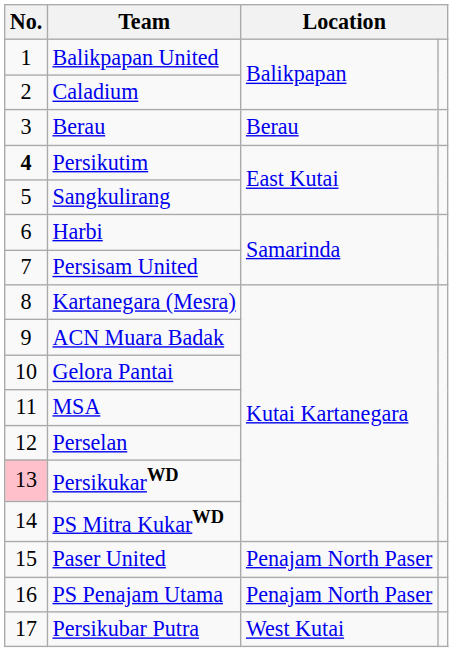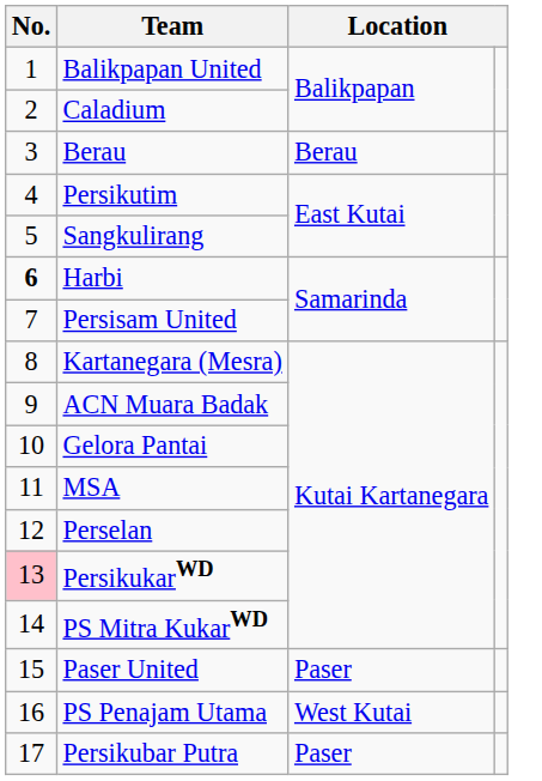 <table class="wikitable">
 <tr>
 <th>No.</th>
 <th>Team</th>
 <th colspan=2>Location</th>
 </tr>
 <tr>
 <td align=center>1</td>
 <td><a href='#'>Balikpapan United</a></td>
 <td rowspan=2><a href='#'>Balikpapan</a></td>
 <td rowspan=2></td>
 </tr>
 <tr>
 <td align=center>2</td>
 <td><a href='#'>Caladium</a></td>
 </tr>
 <tr>
 <td align=center>3</td>
 <td><a href='#'>Berau</a></td>
 <td><a href='#'>Berau</a></td>
 <td></td>
 </tr>
 <tr>
-<td align=center><strong>4</strong></td>
+<td align=center>4</td>
 <td><a href='#'>Persikutim</a></td>
 <td rowspan=2><a href='#'>East Kutai</a></td>
 <td rowspan=2></td>
 </tr>
 <tr>
 <td align=center>5</td>
 <td><a href='#'>Sangkulirang</a></td>
 </tr>
 <tr>
-<td align=center>6</td>
+<td align=center><strong>6</strong></td>
 <td><a href='#'>Harbi</a></td>
 <td rowspan=2><a href='#'>Samarinda</a></td>
 <td rowspan=2></td>
 </tr>
 <tr>
 <td align=center>7</td>
 <td><a href='#'>Persisam United</a></td>
 </tr>
 <tr>
 <td align=center>8</td>
 <td><a href='#'>Kartanegara (Mesra)</a></td>
 <td rowspan=7><a href='#'>Kutai Kartanegara</a></td>
 <td rowspan=7></td>
 </tr>
 <tr>
 <td align=center>9</td>
 <td><a href='#'>ACN Muara Badak</a></td>
 </tr>
 <tr>
 <td align=center>10</td>
 <td><a href='#'>Gelora Pantai</a></td>
 </tr>
 <tr>
 <td align=center>11</td>
 <td><a href='#'>MSA</a></td>
 </tr>
 <tr>
 <td align=center>12</td>
 <td><a href='#'>Perselan</a></td>
 </tr>
 <tr>
 <td align=center style="background: pink;">13</td>
 <td><a href='#'>Persikukar</a><sup><strong>WD</strong></sup></td>
 </tr>
 <tr>
 <td align=center>14</td>
 <td><a href='#'>PS Mitra Kukar</a><sup><strong>WD</strong></sup></td>
 </tr>
 <tr>
 <td align=center>15</td>
 <td><a href='#'>Paser United</a></td>
-<td><a href='#'>Penajam North Paser</a></td>
+<td><a href='#'>Paser</a></td>
 <td></td>
 </tr>
 <tr>
 <td align=center>16</td>
 <td><a href='#'>PS Penajam Utama</a></td>
-<td><a href='#'>Penajam North Paser</a></td>
+<td><a href='#'>West Kutai</a></td>
 <td></td>
 </tr>
 <tr>
 <td align=center>17</td>
 <td><a href='#'>Persikubar Putra</a></td>
-<td><a href='#'>West Kutai</a></td>
+<td><a href='#'>Paser</a></td>
 <td></td>
 </tr>
 </table>
